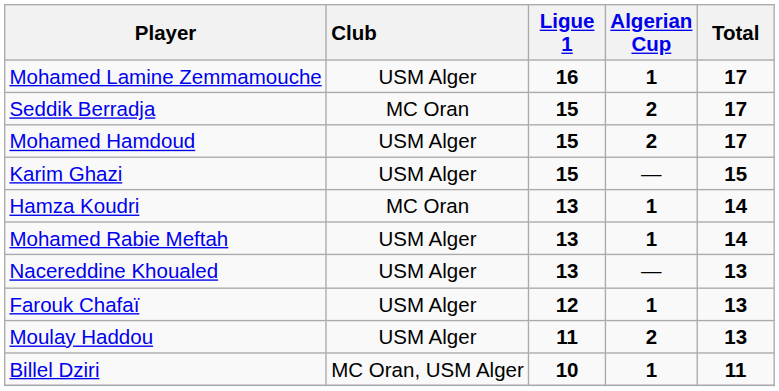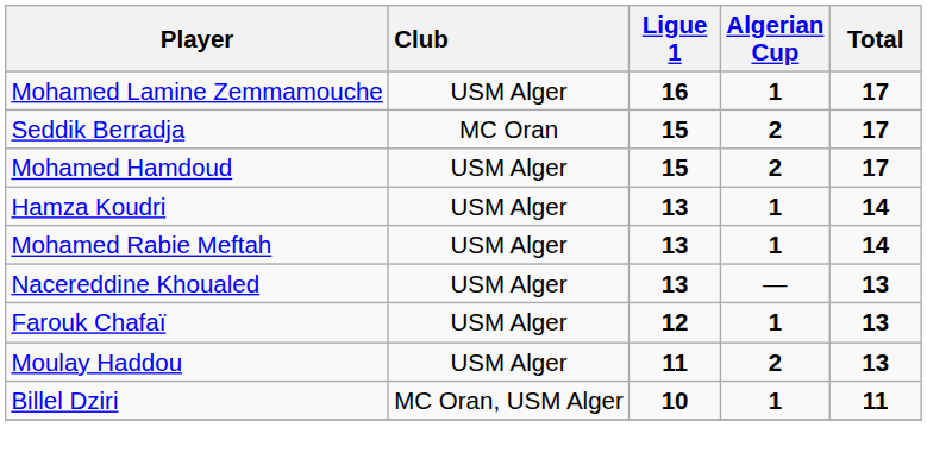 <table class="wikitable plainrowheaders sortable" style="text-align:center;font-size:95%">
 <tr>
 <th>Player</th>
 <th style="text-align:left;" style="width:150px;">Club</th>
 <th width=50><a href='#'>Ligue 1</a></th>
 <th width=50><a href='#'>Algerian Cup</a></th>
 <th width=50>Total</th>
 </tr>
 <tr>
 <td style="text-align:left;"> <a href='#'>Mohamed Lamine Zemmamouche</a></td>
 <td>USM Alger</td>
 <td><strong>16</strong></td>
 <td><strong>1</strong></td>
 <td><strong>17</strong></td>
 </tr>
 <tr>
 <td style="text-align:left;"> <a href='#'>Seddik Berradja</a></td>
 <td>MC Oran</td>
 <td><strong>15</strong></td>
 <td><strong>2</strong></td>
 <td><strong>17</strong></td>
 </tr>
 <tr>
 <td style="text-align:left;"> <a href='#'>Mohamed Hamdoud</a></td>
 <td>USM Alger</td>
 <td><strong>15</strong></td>
 <td><strong>2</strong></td>
 <td><strong>17</strong></td>
 </tr>
 <tr>
-<td style="text-align:left;"> <a href='#'>Karim Ghazi</a></td>
+<td style="text-align:left;"> <a href='#'>Hamza Koudri</a></td>
 <td>USM Alger</td>
-<td><strong>15</strong></td>
-<td>—</td>
-<td><strong>15</strong></td>
-</tr>
-<tr>
-<td style="text-align:left;"> <a href='#'>Hamza Koudri</a></td>
-<td>MC Oran</td>
 <td><strong>13</strong></td>
 <td><strong>1</strong></td>
 <td><strong>14</strong></td>
 </tr>
 <tr>
 <td style="text-align:left;"> <a href='#'>Mohamed Rabie Meftah</a></td>
 <td>USM Alger</td>
 <td><strong>13</strong></td>
 <td><strong>1</strong></td>
 <td><strong>14</strong></td>
 </tr>
 <tr>
 <td style="text-align:left;"> <a href='#'>Nacereddine Khoualed</a></td>
 <td>USM Alger</td>
 <td><strong>13</strong></td>
 <td>—</td>
 <td><strong>13</strong></td>
 </tr>
 <tr>
 <td style="text-align:left;"> <a href='#'>Farouk Chafaï</a></td>
 <td>USM Alger</td>
 <td><strong>12</strong></td>
 <td><strong>1</strong></td>
 <td><strong>13</strong></td>
 </tr>
 <tr>
 <td style="text-align:left;"> <a href='#'>Moulay Haddou</a></td>
 <td>USM Alger</td>
 <td><strong>11</strong></td>
 <td><strong>2</strong></td>
 <td><strong>13</strong></td>
 </tr>
 <tr>
 <td style="text-align:left;"> <a href='#'>Billel Dziri</a></td>
 <td>MC Oran, USM Alger</td>
 <td><strong>10</strong></td>
 <td><strong>1</strong></td>
 <td><strong>11</strong></td>
 </tr>
 <tr>
 </tr>
 </table>
